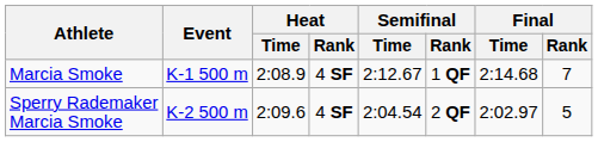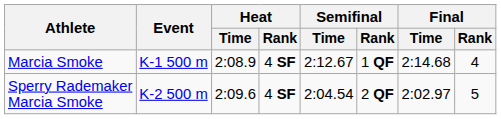 <table class=wikitable style=font-size:90%;text-align:center>
 <tr>
 <th rowspan=2>Athlete</th>
 <th rowspan=2>Event</th>
 <th colspan=2>Heat</th>
 <th colspan=2>Semifinal</th>
 <th colspan=2>Final</th>
 </tr>
 <tr style=font-size:95%>
 <th>Time</th>
 <th>Rank</th>
 <th>Time</th>
 <th>Rank</th>
 <th>Time</th>
 <th>Rank</th>
 </tr>
 <tr>
 <td align=left><a href='#'>Marcia Smoke</a></td>
 <td align=left><a href='#'>K-1 500 m</a></td>
 <td>2:08.9</td>
 <td>4 <strong>SF</strong></td>
 <td>2:12.67</td>
 <td>1 <strong>QF</strong></td>
 <td>2:14.68</td>
-<td>7</td>
+<td>4</td>
 </tr>
 <tr>
 <td align=left><a href='#'>Sperry Rademaker</a><br><a href='#'>Marcia Smoke</a></td>
 <td align=left><a href='#'>K-2 500 m</a></td>
 <td>2:09.6</td>
 <td>4 <strong>SF</strong></td>
 <td>2:04.54</td>
 <td>2 <strong>QF</strong></td>
 <td>2:02.97</td>
 <td>5</td>
 </tr>
 </table>
